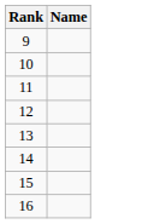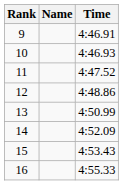 <table class="wikitable">
 <tr>
 <th>Rank</th>
 <th>Name</th>
+<th>Time</th>
 </tr>
 <tr>
 <td align="center">9</td>
 <td></td>
+<td align="center">4:46.91</td>
 </tr>
 <tr>
 <td align="center">10</td>
 <td></td>
+<td align="center">4:46.93</td>
 </tr>
 <tr>
 <td align="center">11</td>
 <td></td>
+<td align="center">4:47.52</td>
 </tr>
 <tr>
 <td align="center">12</td>
 <td></td>
+<td align="center">4:48.86</td>
 </tr>
 <tr>
 <td align="center">13</td>
 <td></td>
+<td align="center">4:50.99</td>
 </tr>
 <tr>
 <td align="center">14</td>
 <td></td>
+<td align="center">4:52.09</td>
 </tr>
 <tr>
 <td align="center">15</td>
 <td></td>
+<td align="center">4:53.43</td>
 </tr>
 <tr>
 <td align="center">16</td>
 <td></td>
+<td align="center">4:55.33</td>
 </tr>
 </table>
